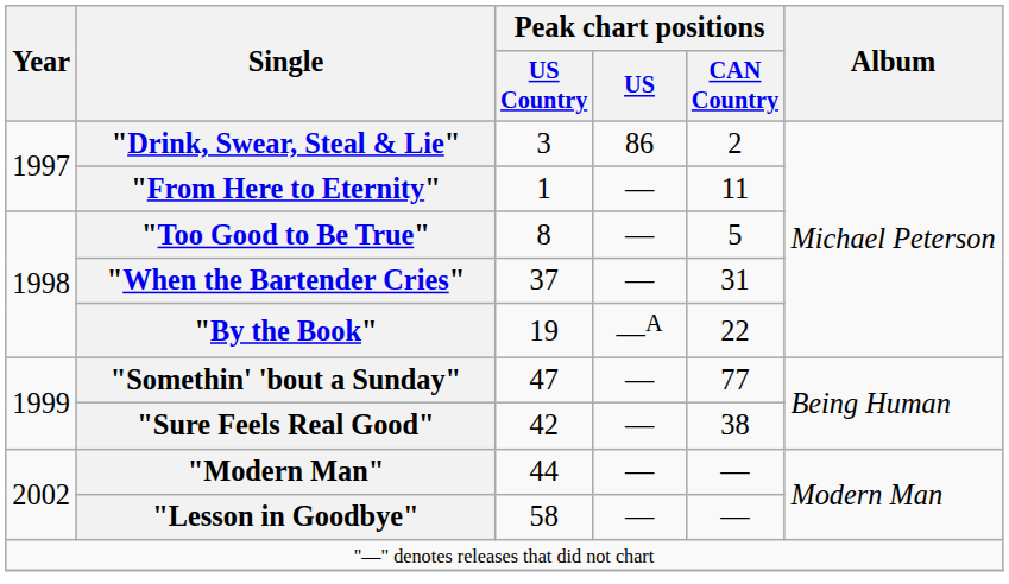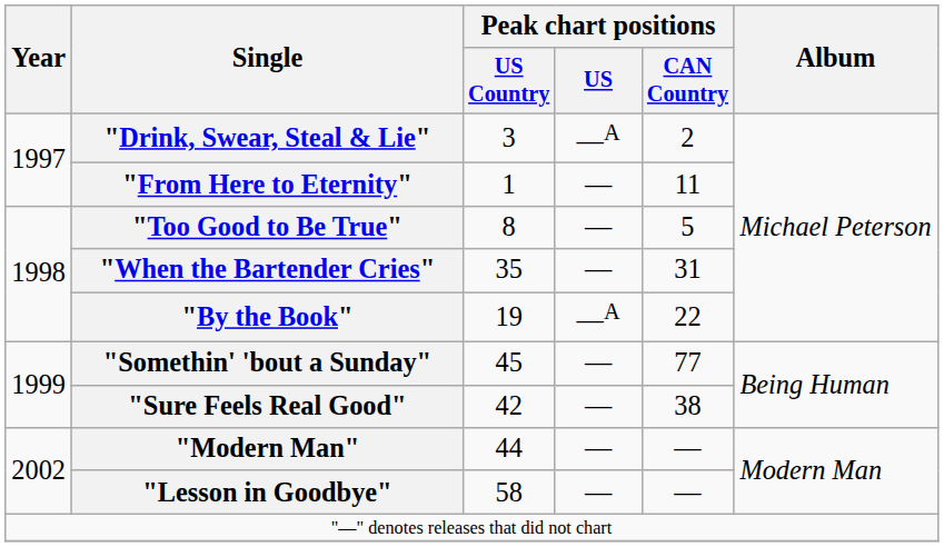 <table class="wikitable plainrowheaders" style="text-align:center;">
 <tr>
 <th rowspan="2">Year</th>
 <th rowspan="2" style="width:14em;">Single</th>
 <th colspan="3">Peak chart positions</th>
 <th rowspan="2">Album</th>
 </tr>
 <tr style="font-size:smaller;">
 <th width="45"><a href='#'>US Country</a></th>
 <th width="45"><a href='#'>US</a></th>
 <th width="45"><a href='#'>CAN Country</a></th>
 </tr>
 <tr>
 <td rowspan="2">1997</td>
 <th scope="row">"<a href='#'>Drink, Swear, Steal & Lie</a>"</th>
 <td>3</td>
-<td>86</td>
+<td>—<sup>A</sup></td>
 <td>2</td>
 <td align="left" rowspan="5"><em>Michael Peterson</em></td>
 </tr>
 <tr>
 <th scope="row">"<a href='#'>From Here to Eternity</a>"</th>
 <td>1</td>
 <td>—</td>
 <td>11</td>
 </tr>
 <tr>
 <td rowspan="3">1998</td>
 <th scope="row">"<a href='#'>Too Good to Be True</a>"</th>
 <td>8</td>
 <td>—</td>
 <td>5</td>
 </tr>
 <tr>
 <th scope="row">"<a href='#'>When the Bartender Cries</a>"</th>
-<td>37</td>
+<td>35</td>
 <td>—</td>
 <td>31</td>
 </tr>
 <tr>
 <th scope="row">"<a href='#'>By the Book</a>"</th>
 <td>19</td>
 <td>—<sup>A</sup></td>
 <td>22</td>
 </tr>
 <tr>
 <td rowspan="2">1999</td>
 <th scope="row">"Somethin' 'bout a Sunday"</th>
-<td>47</td>
+<td>45</td>
 <td>—</td>
 <td>77</td>
 <td align="left" rowspan="2"><em>Being Human</em></td>
 </tr>
 <tr>
 <th scope="row">"Sure Feels Real Good"</th>
 <td>42</td>
 <td>—</td>
 <td>38</td>
 </tr>
 <tr>
 <td rowspan="2">2002</td>
 <th scope="row">"Modern Man"</th>
 <td>44</td>
 <td>—</td>
 <td>—</td>
 <td align="left" rowspan="2"><em>Modern Man</em></td>
 </tr>
 <tr>
 <th scope="row">"Lesson in Goodbye"</th>
 <td>58</td>
 <td>—</td>
 <td>—</td>
 </tr>
 <tr>
 <td colspan="6" style="font-size:8pt">"—" denotes releases that did not chart</td>
 </tr>
 <tr>
 </tr>
 </table>
